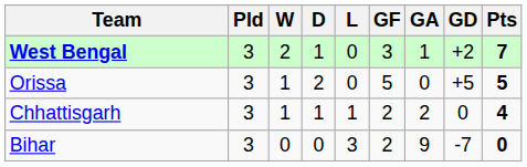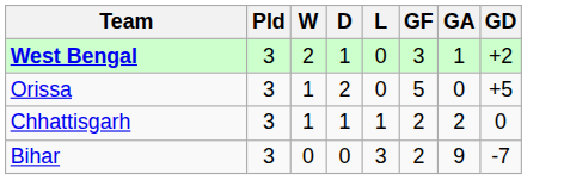 <table class="wikitable" style="text-align: center;">
 <tr>
 <th width="175">Team</th>
 <th width="20">Pld</th>
 <th width="20">W</th>
 <th width="20">D</th>
 <th width="20">L</th>
 <th width="20">GF</th>
 <th width="20">GA</th>
 <th width="20">GD</th>
-<th width="20">Pts</th>
 </tr>
 <tr bgcolor=#ccffcc>
 <td align=left><strong><a href='#'>West Bengal</a></strong></td>
 <td>3</td>
 <td>2</td>
 <td>1</td>
 <td>0</td>
 <td>3</td>
 <td>1</td>
 <td>+2</td>
-<td><strong>7</strong></td>
 </tr>
 <tr>
 <td align=left><a href='#'>Orissa</a></td>
 <td>3</td>
 <td>1</td>
 <td>2</td>
 <td>0</td>
 <td>5</td>
 <td>0</td>
 <td>+5</td>
-<td><strong>5</strong></td>
 </tr>
 <tr>
 <td align=left><a href='#'>Chhattisgarh</a></td>
 <td>3</td>
 <td>1</td>
 <td>1</td>
 <td>1</td>
 <td>2</td>
 <td>2</td>
 <td>0</td>
-<td><strong>4</strong></td>
 </tr>
 <tr>
 <td align=left><a href='#'>Bihar</a></td>
 <td>3</td>
 <td>0</td>
 <td>0</td>
 <td>3</td>
 <td>2</td>
 <td>9</td>
 <td>-7</td>
-<td><strong>0</strong></td>
 </tr>
 </table>
